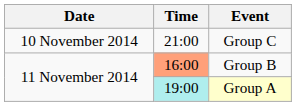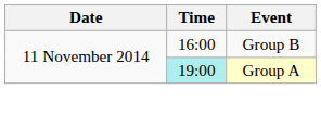 <table class = "wikitable" style="text-align:center;">
 <tr>
 <th width=150>Date</th>
 <th width=50>Time</th>
 <th width=80>Event</th>
 </tr>
 <tr>
-<td>10 November 2014</td>
-<td>21:00</td>
-<td>Group C</td>
-</tr>
-<tr>
 <td rowspan=2>11 November 2014</td>
-<td style="background: lightsalmon;">16:00</td>
+<td>16:00</td>
 <td>Group B</td>
 </tr>
 <tr>
 <td style="background: paleturquoise;">19:00</td>
 <td bgcolor=ffffcc>Group A</td>
 </tr>
 </table>
